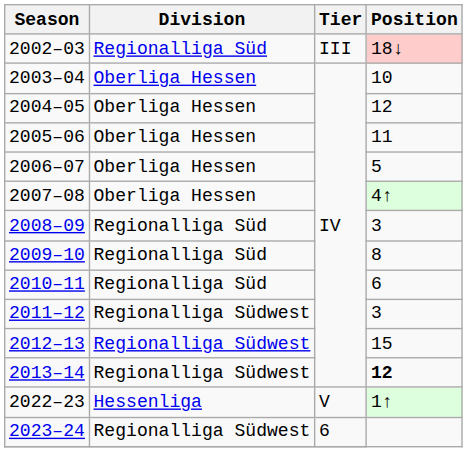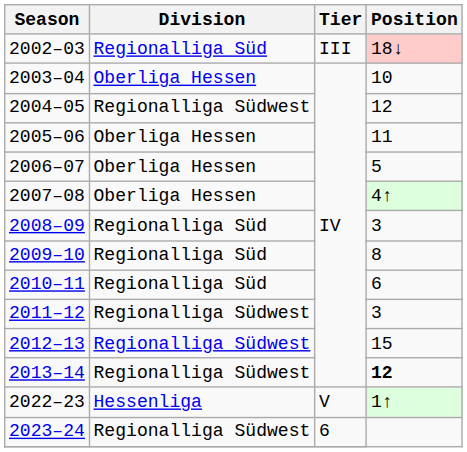 <table class="wikitable">
 <tr>
 <th>Season</th>
 <th>Division</th>
 <th>Tier</th>
 <th>Position</th>
 </tr>
 <tr>
 <td>2002–03</td>
 <td><a href='#'>Regionalliga Süd</a></td>
 <td>III</td>
 <td style="background:#ffcccc">18↓</td>
 </tr>
 <tr>
 <td>2003–04</td>
 <td><a href='#'>Oberliga Hessen</a></td>
 <td rowspan=11>IV</td>
 <td>10</td>
 </tr>
 <tr>
 <td>2004–05</td>
-<td>Oberliga Hessen</td>
+<td>Regionalliga Südwest</td>
 <td>12</td>
 </tr>
 <tr>
 <td>2005–06</td>
 <td>Oberliga Hessen</td>
 <td>11</td>
 </tr>
 <tr>
 <td>2006–07</td>
 <td>Oberliga Hessen</td>
 <td>5</td>
 </tr>
 <tr>
 <td>2007–08</td>
 <td>Oberliga Hessen</td>
 <td style="background:#ddffdd">4↑</td>
 </tr>
 <tr>
 <td><a href='#'>2008–09</a></td>
 <td>Regionalliga Süd</td>
 <td>3</td>
 </tr>
 <tr>
 <td><a href='#'>2009–10</a></td>
 <td>Regionalliga Süd</td>
 <td>8</td>
 </tr>
 <tr>
 <td><a href='#'>2010–11</a></td>
 <td>Regionalliga Süd</td>
 <td>6</td>
 </tr>
 <tr>
 <td><a href='#'>2011–12</a></td>
 <td>Regionalliga Südwest</td>
 <td>3</td>
 </tr>
 <tr>
 <td><a href='#'>2012–13</a></td>
 <td><a href='#'>Regionalliga Südwest</a></td>
 <td>15</td>
 </tr>
 <tr>
 <td><a href='#'>2013–14</a></td>
 <td>Regionalliga Südwest</td>
 <td><strong>12</strong></td>
 </tr>
 <tr>
 <td>2022–23</td>
 <td><a href='#'>Hessenliga</a></td>
 <td rowspan=1>V</td>
 <td style="background:#ddffdd">1↑</td>
 </tr>
 <tr>
 <td><a href='#'>2023–24</a></td>
 <td>Regionalliga Südwest</td>
 <td>6</td>
 </tr>
 <tr>
 </tr>
 </table>
